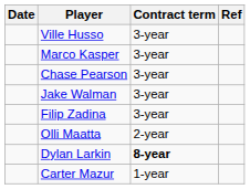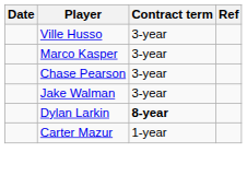 <table class="wikitable">
 <tr>
 <th>Date</th>
 <th>Player</th>
 <th>Contract term</th>
 <th>Ref</th>
 </tr>
 <tr>
 <td></td>
 <td><a href='#'>Ville Husso</a></td>
 <td>3-year</td>
 <td></td>
 </tr>
 <tr>
 <td></td>
 <td><a href='#'>Marco Kasper</a></td>
 <td>3-year</td>
 <td></td>
 </tr>
 <tr>
 <td></td>
 <td><a href='#'>Chase Pearson</a></td>
 <td>3-year</td>
 <td></td>
 </tr>
 <tr>
 <td></td>
 <td><a href='#'>Jake Walman</a></td>
 <td>3-year</td>
 <td></td>
 </tr>
 <tr>
 <td></td>
-<td><a href='#'>Filip Zadina</a></td>
-<td>3-year</td>
-<td></td>
-</tr>
-<tr>
-<td></td>
-<td><a href='#'>Olli Maatta</a></td>
-<td>2-year</td>
-<td></td>
-</tr>
-<tr>
-<td></td>
 <td><a href='#'>Dylan Larkin</a></td>
 <td><strong>8-year</strong></td>
 <td></td>
 </tr>
 <tr>
 <td></td>
 <td><a href='#'>Carter Mazur</a></td>
 <td>1-year</td>
 <td></td>
 </tr>
 </table>
